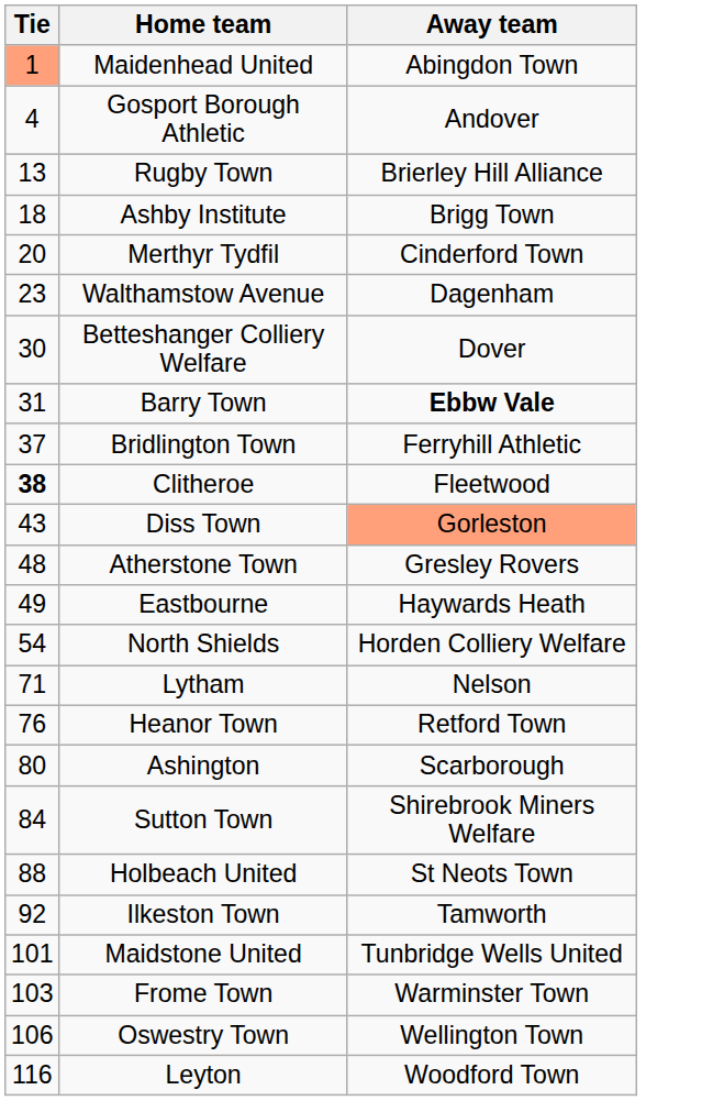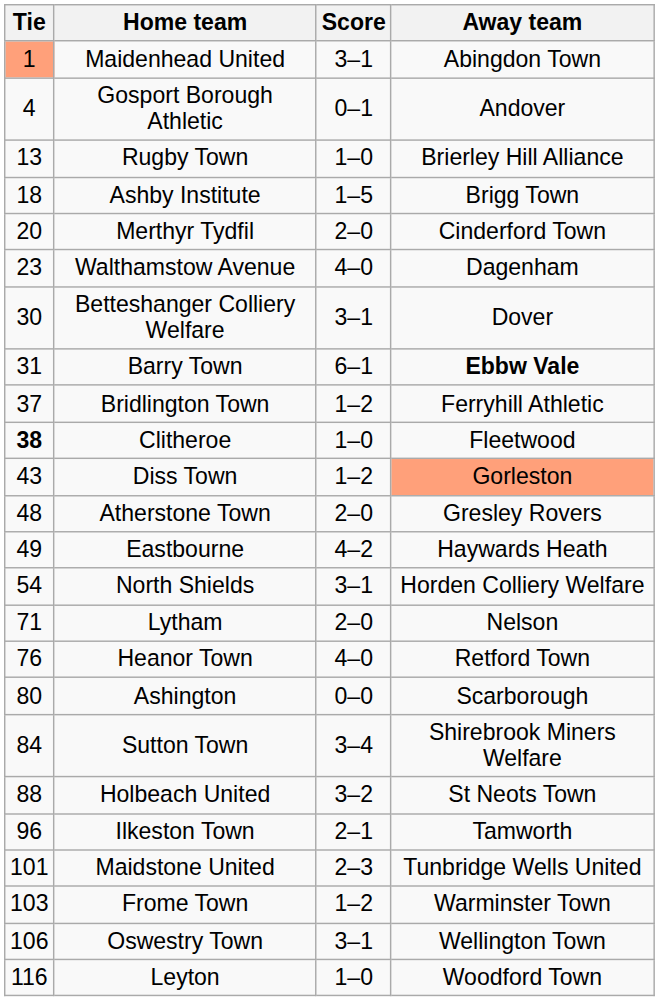 <table class="wikitable" style="text-align:center;">
 <tr>
 <th width=20>Tie</th>
 <th width=175>Home team</th>
+<th width=20>Score</th>
 <th width=175>Away team</th>
 </tr>
 <tr>
 <td style="background: lightsalmon;">1</td>
 <td>Maidenhead United</td>
+<td>3–1</td>
 <td>Abingdon Town</td>
 </tr>
 <tr>
 <td>4</td>
 <td>Gosport Borough Athletic</td>
+<td>0–1</td>
 <td>Andover</td>
 </tr>
 <tr>
 <td>13</td>
 <td>Rugby Town</td>
+<td>1–0</td>
 <td>Brierley Hill Alliance</td>
 </tr>
 <tr>
 <td>18</td>
 <td>Ashby Institute</td>
+<td>1–5</td>
 <td>Brigg Town</td>
 </tr>
 <tr>
 <td>20</td>
 <td>Merthyr Tydfil</td>
+<td>2–0</td>
 <td>Cinderford Town</td>
 </tr>
 <tr>
 <td>23</td>
 <td>Walthamstow Avenue</td>
+<td>4–0</td>
 <td>Dagenham</td>
 </tr>
 <tr>
 <td>30</td>
 <td>Betteshanger Colliery Welfare</td>
+<td>3–1</td>
 <td>Dover</td>
 </tr>
 <tr>
 <td>31</td>
 <td>Barry Town</td>
+<td>6–1</td>
 <td><strong>Ebbw Vale</strong></td>
 </tr>
 <tr>
 <td>37</td>
 <td>Bridlington Town</td>
+<td>1–2</td>
 <td>Ferryhill Athletic</td>
 </tr>
 <tr>
 <td><strong>38</strong></td>
 <td>Clitheroe</td>
+<td>1–0</td>
 <td>Fleetwood</td>
 </tr>
 <tr>
 <td>43</td>
 <td>Diss Town</td>
+<td>1–2</td>
 <td style="background: lightsalmon;">Gorleston</td>
 </tr>
 <tr>
 <td>48</td>
 <td>Atherstone Town</td>
+<td>2–0</td>
 <td>Gresley Rovers</td>
 </tr>
 <tr>
 <td>49</td>
 <td>Eastbourne</td>
+<td>4–2</td>
 <td>Haywards Heath</td>
 </tr>
 <tr>
 <td>54</td>
 <td>North Shields</td>
+<td>3–1</td>
 <td>Horden Colliery Welfare</td>
 </tr>
 <tr>
 <td>71</td>
 <td>Lytham</td>
+<td>2–0</td>
 <td>Nelson</td>
 </tr>
 <tr>
 <td>76</td>
 <td>Heanor Town</td>
+<td>4–0</td>
 <td>Retford Town</td>
 </tr>
 <tr>
 <td>80</td>
 <td>Ashington</td>
+<td>0–0</td>
 <td>Scarborough</td>
 </tr>
 <tr>
 <td>84</td>
 <td>Sutton Town</td>
+<td>3–4</td>
 <td>Shirebrook Miners Welfare</td>
 </tr>
 <tr>
 <td>88</td>
 <td>Holbeach United</td>
+<td>3–2</td>
 <td>St Neots Town</td>
 </tr>
 <tr>
-<td>92</td>
+<td>96</td>
 <td>Ilkeston Town</td>
+<td>2–1</td>
 <td>Tamworth</td>
 </tr>
 <tr>
 <td>101</td>
 <td>Maidstone United</td>
+<td>2–3</td>
 <td>Tunbridge Wells United</td>
 </tr>
 <tr>
 <td>103</td>
 <td>Frome Town</td>
+<td>1–2</td>
 <td>Warminster Town</td>
 </tr>
 <tr>
 <td>106</td>
 <td>Oswestry Town</td>
+<td>3–1</td>
 <td>Wellington Town</td>
 </tr>
 <tr>
 <td>116</td>
 <td>Leyton</td>
+<td>1–0</td>
 <td>Woodford Town</td>
 </tr>
 </table>
